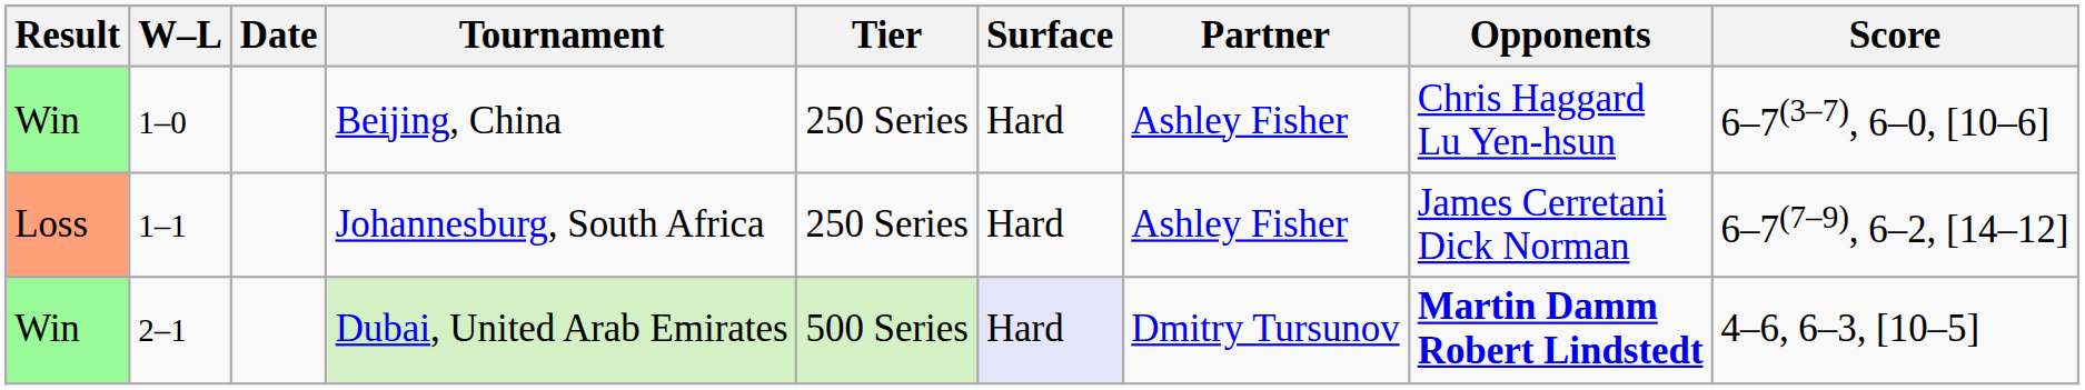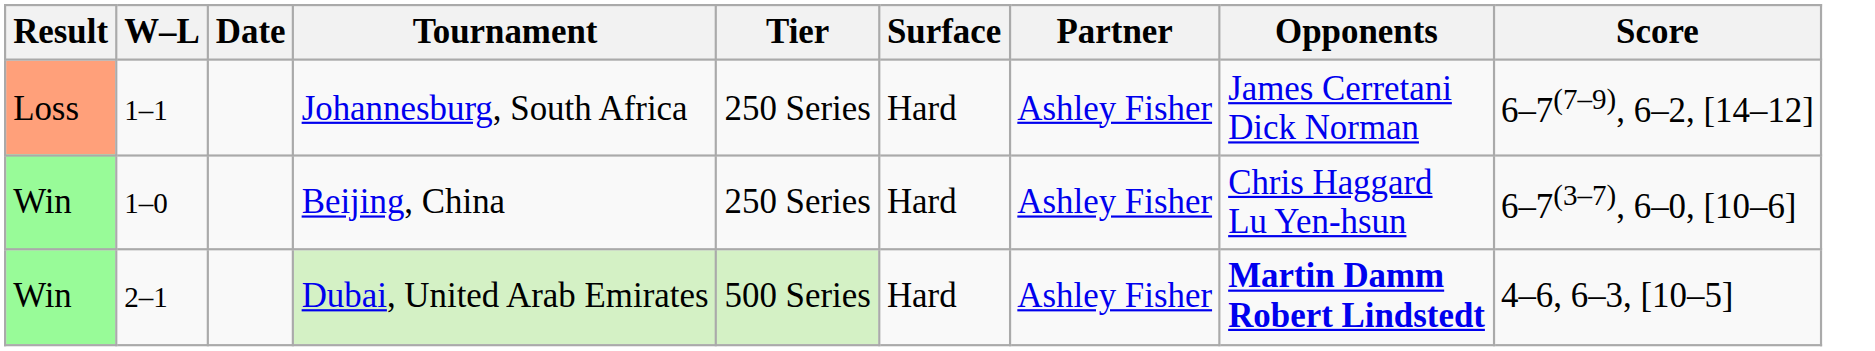 <table class="sortable wikitable">
 <tr>
 <th>Result</th>
 <th class="unsortable">W–L</th>
 <th>Date</th>
 <th>Tournament</th>
 <th>Tier</th>
 <th>Surface</th>
 <th>Partner</th>
 <th>Opponents</th>
 <th class="unsortable">Score</th>
-</tr>
-<tr>
-<td style="background:#98fb98;">Win</td>
-<td><small>1–0</small></td>
-<td><a href='#'></a></td>
-<td><a href='#'>Beijing</a>, China</td>
-<td>250 Series</td>
-<td>Hard</td>
-<td> <a href='#'>Ashley Fisher</a></td>
-<td> <a href='#'>Chris Haggard</a> <br>  <a href='#'>Lu Yen-hsun</a></td>
-<td>6–7<sup>(3–7)</sup>, 6–0, [10–6]</td>
 </tr>
 <tr>
 <td style="background:#ffa07a;">Loss</td>
 <td><small>1–1</small></td>
 <td><a href='#'></a></td>
 <td><a href='#'>Johannesburg</a>, South Africa</td>
 <td>250 Series</td>
 <td>Hard</td>
 <td> <a href='#'>Ashley Fisher</a></td>
 <td> <a href='#'>James Cerretani</a> <br>  <a href='#'>Dick Norman</a></td>
 <td>6–7<sup>(7–9)</sup>, 6–2, [14–12]</td>
 </tr>
 <tr>
 <td style="background:#98fb98;">Win</td>
+<td><small>1–0</small></td>
+<td><a href='#'></a></td>
+<td><a href='#'>Beijing</a>, China</td>
+<td>250 Series</td>
+<td>Hard</td>
+<td> <a href='#'>Ashley Fisher</a></td>
+<td> <a href='#'>Chris Haggard</a> <br>  <a href='#'>Lu Yen-hsun</a></td>
+<td>6–7<sup>(3–7)</sup>, 6–0, [10–6]</td>
+</tr>
+<tr>
+<td style="background:#98fb98;">Win</td>
 <td><small>2–1</small></td>
 <td><a href='#'></a></td>
 <td style="background:#d4f1c5;"><a href='#'>Dubai</a>, United Arab Emirates</td>
 <td style="background:#d4f1c5;">500 Series</td>
-<td style="background: lavender;">Hard</td>
-<td> <a href='#'>Dmitry Tursunov</a></td>
+<td>Hard</td>
+<td> <a href='#'>Ashley Fisher</a></td>
 <td><strong> <a href='#'>Martin Damm</a> <br>  <a href='#'>Robert Lindstedt</a></strong></td>
 <td>4–6, 6–3, [10–5]</td>
 </tr>
 </table>
